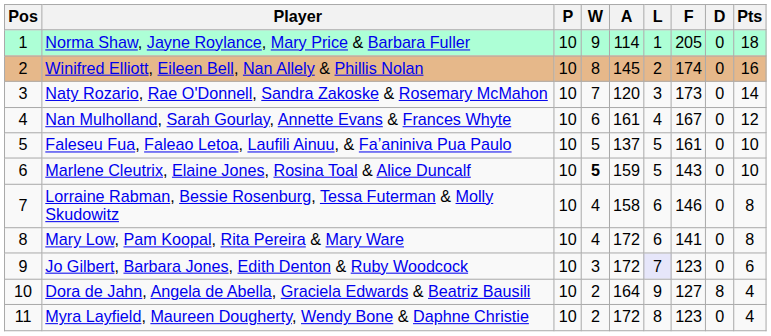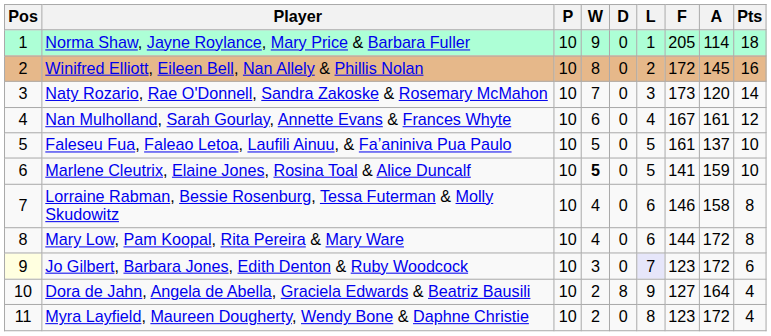 <table class="wikitable" style="font-size: 100%">
 <tr>
 <th width=20>Pos</th>
 <th width=500>Player</th>
 <th width=20>P</th>
 <th width=20>W</th>
-<th width=20>A</th>
+<th width=20>D</th>
 <th width=20>L</th>
 <th width=20>F</th>
-<th width=20>D</th>
+<th width=20>A</th>
 <th width=20>Pts</th>
 </tr>
 <tr align=center style="background: #ADFFD6;">
 <td>1</td>
 <td align="left"> <a href='#'>Norma Shaw</a>, <a href='#'>Jayne Roylance</a>, <a href='#'>Mary Price</a> & <a href='#'>Barbara Fuller</a></td>
 <td>10</td>
 <td>9</td>
-<td>114</td>
+<td>0</td>
 <td>1</td>
 <td>205</td>
-<td>0</td>
+<td>114</td>
 <td>18</td>
 </tr>
 <tr align=center style="background: #E6B88A;">
 <td>2</td>
 <td align="left"> <a href='#'>Winifred Elliott</a>, <a href='#'>Eileen Bell</a>, <a href='#'>Nan Allely</a> & <a href='#'>Phillis Nolan</a></td>
 <td>10</td>
 <td>8</td>
+<td>0</td>
+<td>2</td>
+<td>172</td>
 <td>145</td>
-<td>2</td>
-<td>174</td>
-<td>0</td>
 <td>16</td>
 </tr>
 <tr align=center>
 <td>3</td>
 <td align="left"> <a href='#'>Naty Rozario</a>, <a href='#'>Rae O'Donnell</a>, <a href='#'>Sandra Zakoske</a> & <a href='#'>Rosemary McMahon</a></td>
 <td>10</td>
 <td>7</td>
-<td>120</td>
+<td>0</td>
 <td>3</td>
 <td>173</td>
-<td>0</td>
+<td>120</td>
 <td>14</td>
 </tr>
 <tr align=center>
 <td>4</td>
 <td align="left"> <a href='#'>Nan Mulholland</a>, <a href='#'>Sarah Gourlay</a>, <a href='#'>Annette Evans</a> & <a href='#'>Frances Whyte</a></td>
 <td>10</td>
 <td>6</td>
-<td>161</td>
+<td>0</td>
 <td>4</td>
 <td>167</td>
-<td>0</td>
+<td>161</td>
 <td>12</td>
 </tr>
 <tr align=center>
 <td>5</td>
 <td align="left"> <a href='#'>Faleseu Fua</a>, <a href='#'>Faleao Letoa</a>, <a href='#'>Laufili Ainuu</a>, & <a href='#'>Fa’aniniva Pua Paulo</a></td>
 <td>10</td>
 <td>5</td>
-<td>137</td>
+<td>0</td>
 <td>5</td>
 <td>161</td>
-<td>0</td>
+<td>137</td>
 <td>10</td>
 </tr>
 <tr align=center>
 <td>6</td>
 <td align="left"> <a href='#'>Marlene Cleutrix</a>, <a href='#'>Elaine Jones</a>, <a href='#'>Rosina Toal</a> & <a href='#'>Alice Duncalf</a></td>
 <td>10</td>
 <td><strong>5</strong></td>
+<td>0</td>
+<td>5</td>
+<td>141</td>
 <td>159</td>
-<td>5</td>
-<td>143</td>
-<td>0</td>
 <td>10</td>
 </tr>
 <tr align=center>
 <td>7</td>
 <td align="left"> <a href='#'>Lorraine Rabman</a>, <a href='#'>Bessie Rosenburg</a>, <a href='#'>Tessa Futerman</a> & <a href='#'>Molly Skudowitz</a></td>
 <td>10</td>
 <td>4</td>
-<td>158</td>
+<td>0</td>
 <td>6</td>
 <td>146</td>
-<td>0</td>
+<td>158</td>
 <td>8</td>
 </tr>
 <tr align=center>
 <td>8</td>
 <td align="left"> <a href='#'>Mary Low</a>, <a href='#'>Pam Koopal</a>, <a href='#'>Rita Pereira</a> & <a href='#'>Mary Ware</a></td>
 <td>10</td>
 <td>4</td>
+<td>0</td>
+<td>6</td>
+<td>144</td>
 <td>172</td>
-<td>6</td>
-<td>141</td>
-<td>0</td>
 <td>8</td>
 </tr>
 <tr align=center>
-<td>9</td>
+<td style="background: lightyellow;">9</td>
 <td align="left"> <a href='#'>Jo Gilbert</a>, <a href='#'>Barbara Jones</a>, <a href='#'>Edith Denton</a> & <a href='#'>Ruby Woodcock</a></td>
 <td>10</td>
 <td>3</td>
-<td>172</td>
+<td>0</td>
 <td style="background: lavender;">7</td>
 <td>123</td>
-<td>0</td>
+<td>172</td>
 <td>6</td>
 </tr>
 <tr align=center>
 <td>10</td>
 <td align="left"> <a href='#'>Dora de Jahn</a>, <a href='#'>Angela de Abella</a>, <a href='#'>Graciela Edwards</a> & <a href='#'>Beatriz Bausili</a></td>
 <td>10</td>
 <td>2</td>
-<td>164</td>
+<td>8</td>
 <td>9</td>
 <td>127</td>
-<td>8</td>
+<td>164</td>
 <td>4</td>
 </tr>
 <tr align=center>
 <td>11</td>
 <td align="left"> <a href='#'>Myra Layfield</a>, <a href='#'>Maureen Dougherty</a>, <a href='#'>Wendy Bone</a> & <a href='#'>Daphne Christie</a></td>
 <td>10</td>
 <td>2</td>
-<td>172</td>
+<td>0</td>
 <td>8</td>
 <td>123</td>
-<td>0</td>
+<td>172</td>
 <td>4</td>
 </tr>
 </table>
